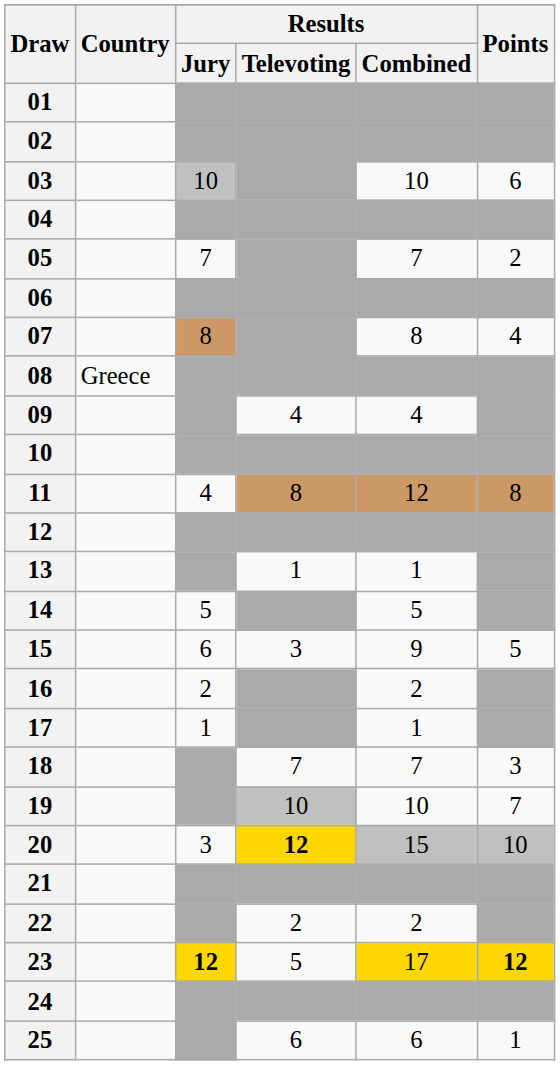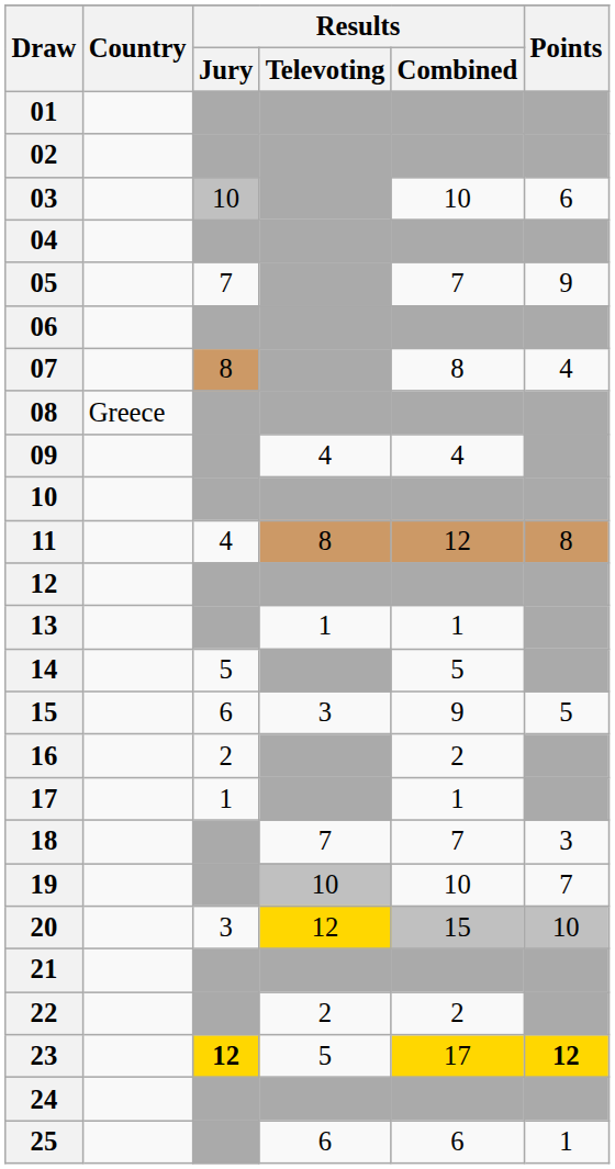 <table class="sortable wikitable collapsible plainrowheaders" style="text-align:center;">
 <tr>
 </tr>
 <tr>
 <th scope="col" rowspan="2">Draw</th>
 <th scope="col" rowspan="2">Country</th>
 <th scope="col" colspan="3">Results</th>
 <th scope="col" rowspan="2">Points</th>
 </tr>
 <tr>
 <th scope="col">Jury</th>
 <th scope="col">Televoting</th>
 <th scope="col">Combined</th>
 </tr>
 <tr>
 <th scope="row" style="text-align:center;">01</th>
 <td style="text-align:left;"></td>
 <td style="background:#AAAAAA;"></td>
 <td style="background:#AAAAAA;"></td>
 <td style="background:#AAAAAA;"></td>
 <td style="background:#AAAAAA;"></td>
 </tr>
 <tr>
 <th scope="row" style="text-align:center;">02</th>
 <td style="text-align:left;"></td>
 <td style="background:#AAAAAA;"></td>
 <td style="background:#AAAAAA;"></td>
 <td style="background:#AAAAAA;"></td>
 <td style="background:#AAAAAA;"></td>
 </tr>
 <tr>
 <th scope="row" style="text-align:center;">03</th>
 <td style="text-align:left;"></td>
 <td style="background:silver;">10</td>
 <td style="background:#AAAAAA;"></td>
 <td>10</td>
 <td>6</td>
 </tr>
 <tr>
 <th scope="row" style="text-align:center;">04</th>
 <td style="text-align:left;"></td>
 <td style="background:#AAAAAA;"></td>
 <td style="background:#AAAAAA;"></td>
 <td style="background:#AAAAAA;"></td>
 <td style="background:#AAAAAA;"></td>
 </tr>
 <tr>
 <th scope="row" style="text-align:center;">05</th>
 <td style="text-align:left;"></td>
 <td>7</td>
 <td style="background:#AAAAAA;"></td>
 <td>7</td>
-<td>2</td>
+<td>9</td>
 </tr>
 <tr>
 <th scope="row" style="text-align:center;">06</th>
 <td style="text-align:left;"></td>
 <td style="background:#AAAAAA;"></td>
 <td style="background:#AAAAAA;"></td>
 <td style="background:#AAAAAA;"></td>
 <td style="background:#AAAAAA;"></td>
 </tr>
 <tr>
 <th scope="row" style="text-align:center;">07</th>
 <td style="text-align:left;"></td>
 <td style="background:#CC9966;">8</td>
 <td style="background:#AAAAAA;"></td>
 <td>8</td>
 <td>4</td>
 </tr>
 <tr class="sortbottom">
 <th scope="row" style="text-align:center;">08</th>
 <td style="text-align:left;"> Greece</td>
 <td style="background:#AAAAAA;"></td>
 <td style="background:#AAAAAA;"></td>
 <td style="background:#AAAAAA;"></td>
 <td style="background:#AAAAAA;"></td>
 </tr>
 <tr>
 <th scope="row" style="text-align:center;">09</th>
 <td style="text-align:left;"></td>
 <td style="background:#AAAAAA;"></td>
 <td>4</td>
 <td>4</td>
 <td style="background:#AAAAAA;"></td>
 </tr>
 <tr>
 <th scope="row" style="text-align:center;">10</th>
 <td style="text-align:left;"></td>
 <td style="background:#AAAAAA;"></td>
 <td style="background:#AAAAAA;"></td>
 <td style="background:#AAAAAA;"></td>
 <td style="background:#AAAAAA;"></td>
 </tr>
 <tr>
 <th scope="row" style="text-align:center;">11</th>
 <td style="text-align:left;"></td>
 <td>4</td>
 <td style="background:#CC9966;">8</td>
 <td style="background:#CC9966;">12</td>
 <td style="background:#CC9966;">8</td>
 </tr>
 <tr>
 <th scope="row" style="text-align:center;">12</th>
 <td style="text-align:left;"></td>
 <td style="background:#AAAAAA;"></td>
 <td style="background:#AAAAAA;"></td>
 <td style="background:#AAAAAA;"></td>
 <td style="background:#AAAAAA;"></td>
 </tr>
 <tr>
 <th scope="row" style="text-align:center;">13</th>
 <td style="text-align:left;"></td>
 <td style="background:#AAAAAA;"></td>
 <td>1</td>
 <td>1</td>
 <td style="background:#AAAAAA;"></td>
 </tr>
 <tr>
 <th scope="row" style="text-align:center;">14</th>
 <td style="text-align:left;"></td>
 <td>5</td>
 <td style="background:#AAAAAA;"></td>
 <td>5</td>
 <td style="background:#AAAAAA;"></td>
 </tr>
 <tr>
 <th scope="row" style="text-align:center;">15</th>
 <td style="text-align:left;"></td>
 <td>6</td>
 <td>3</td>
 <td>9</td>
 <td>5</td>
 </tr>
 <tr>
 <th scope="row" style="text-align:center;">16</th>
 <td style="text-align:left;"></td>
 <td>2</td>
 <td style="background:#AAAAAA;"></td>
 <td>2</td>
 <td style="background:#AAAAAA;"></td>
 </tr>
 <tr>
 <th scope="row" style="text-align:center;">17</th>
 <td style="text-align:left;"></td>
 <td>1</td>
 <td style="background:#AAAAAA;"></td>
 <td>1</td>
 <td style="background:#AAAAAA;"></td>
 </tr>
 <tr>
 <th scope="row" style="text-align:center;">18</th>
 <td style="text-align:left;"></td>
 <td style="background:#AAAAAA;"></td>
 <td>7</td>
 <td>7</td>
 <td>3</td>
 </tr>
 <tr>
 <th scope="row" style="text-align:center;">19</th>
 <td style="text-align:left;"></td>
 <td style="background:#AAAAAA;"></td>
 <td style="background:silver;">10</td>
 <td>10</td>
 <td>7</td>
 </tr>
 <tr>
 <th scope="row" style="text-align:center;">20</th>
 <td style="text-align:left;"></td>
 <td>3</td>
-<td style="background:gold;"><strong>12</strong></td>
+<td style="background:gold;">12</td>
 <td style="background:silver;">15</td>
 <td style="background:silver;">10</td>
 </tr>
 <tr>
 <th scope="row" style="text-align:center;">21</th>
 <td style="text-align:left;"></td>
 <td style="background:#AAAAAA;"></td>
 <td style="background:#AAAAAA;"></td>
 <td style="background:#AAAAAA;"></td>
 <td style="background:#AAAAAA;"></td>
 </tr>
 <tr>
 <th scope="row" style="text-align:center;">22</th>
 <td style="text-align:left;"></td>
 <td style="background:#AAAAAA;"></td>
 <td>2</td>
 <td>2</td>
 <td style="background:#AAAAAA;"></td>
 </tr>
 <tr>
 <th scope="row" style="text-align:center;">23</th>
 <td style="text-align:left;"></td>
 <td style="background:gold;"><strong>12</strong></td>
 <td>5</td>
 <td style="background:gold;">17</td>
 <td style="background:gold;"><strong>12</strong></td>
 </tr>
 <tr>
 <th scope="row" style="text-align:center;">24</th>
 <td style="text-align:left;"></td>
 <td style="background:#AAAAAA;"></td>
 <td style="background:#AAAAAA;"></td>
 <td style="background:#AAAAAA;"></td>
 <td style="background:#AAAAAA;"></td>
 </tr>
 <tr>
 <th scope="row" style="text-align:center;">25</th>
 <td style="text-align:left;"></td>
 <td style="background:#AAAAAA;"></td>
 <td>6</td>
 <td>6</td>
 <td>1</td>
 </tr>
 </table>
